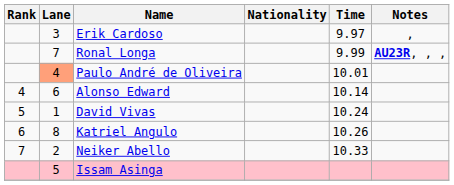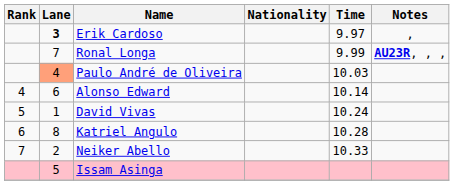 <table class="wikitable sortable" style="text-align:center">
 <tr>
 <th>Rank</th>
 <th>Lane</th>
 <th>Name</th>
 <th>Nationality</th>
 <th>Time</th>
 <th>Notes</th>
 </tr>
 <tr>
 <td></td>
-<td>3</td>
+<td><strong>3</strong></td>
 <td align=left><a href='#'>Erik Cardoso</a></td>
 <td align=left></td>
 <td>9.97</td>
 <td><strong></strong>, <strong></strong></td>
 </tr>
 <tr>
 <td></td>
 <td>7</td>
 <td align=left><a href='#'>Ronal Longa</a></td>
 <td align=left></td>
 <td>9.99</td>
 <td><strong><a href='#'>AU23R</a></strong>, <strong></strong>, <strong></strong>,</td>
 </tr>
 <tr>
 <td></td>
 <td style="background: lightsalmon;">4</td>
 <td align=left><a href='#'>Paulo André de Oliveira</a></td>
 <td align=left></td>
-<td>10.01</td>
+<td>10.03</td>
 <td></td>
 </tr>
 <tr>
 <td>4</td>
 <td>6</td>
 <td align=left><a href='#'>Alonso Edward</a></td>
 <td align=left></td>
 <td>10.14</td>
 <td></td>
 </tr>
 <tr>
 <td>5</td>
 <td>1</td>
 <td align=left><a href='#'>David Vivas</a></td>
 <td align=left></td>
 <td>10.24</td>
 <td><strong></strong></td>
 </tr>
 <tr>
 <td>6</td>
 <td>8</td>
 <td align=left><a href='#'>Katriel Angulo</a></td>
 <td align=left></td>
-<td>10.26</td>
+<td>10.28</td>
 <td></td>
 </tr>
 <tr>
 <td>7</td>
 <td>2</td>
 <td align=left><a href='#'>Neiker Abello</a></td>
 <td align=left></td>
 <td>10.33</td>
 <td></td>
 </tr>
 <tr style="background:pink;">
 <td></td>
 <td>5</td>
 <td align=left><a href='#'>Issam Asinga</a></td>
 <td align=left></td>
 <td></td>
 <td></td>
 </tr>
 <tr>
 </tr>
 </table>
